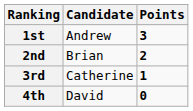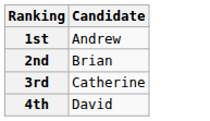 <table class="wikitable">
 <tr>
 <th>Ranking</th>
 <th>Candidate</th>
-<th>Points</th>
 </tr>
 <tr>
 <th>1st</th>
 <td>Andrew</td>
-<td><strong>3</strong></td>
 </tr>
 <tr>
 <th>2nd</th>
 <td>Brian</td>
-<td><strong>2</strong></td>
 </tr>
 <tr>
 <th>3rd</th>
 <td>Catherine</td>
-<td><strong>1</strong></td>
 </tr>
 <tr>
 <th>4th</th>
 <td>David</td>
-<td><strong>0</strong></td>
 </tr>
 </table>
